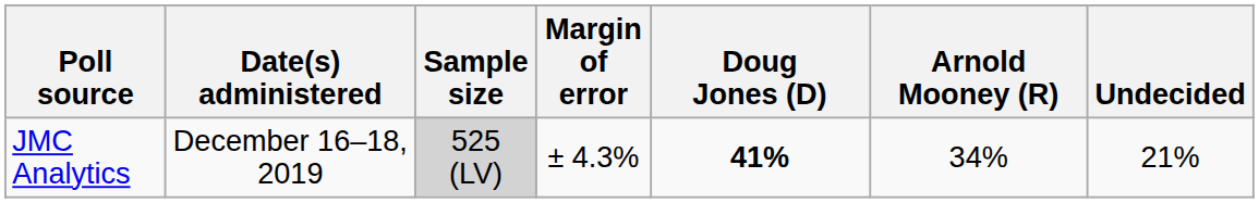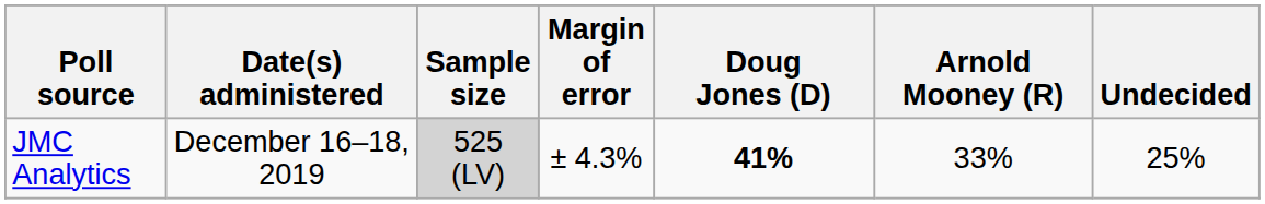 <table class="wikitable" style="font-size:90%;text-align:center;">
 <tr valign=bottom>
 <th>Poll source</th>
 <th>Date(s)<br>administered</th>
 <th>Sample<br>size</th>
 <th>Margin<br>of error</th>
 <th style="width:100px;">Doug<br>Jones (D)</th>
 <th style="width:100px;">Arnold<br>Mooney (R)</th>
 <th>Undecided</th>
 </tr>
 <tr>
 <td style="text-align:left;"><a href='#'>JMC Analytics</a></td>
 <td>December 16–18, 2019</td>
 <td style="background: lightgrey;">525 (LV)</td>
 <td>± 4.3%</td>
 <td><strong>41%</strong></td>
-<td>34%</td>
-<td>21%</td>
+<td>33%</td>
+<td>25%</td>
 </tr>
 </table>
